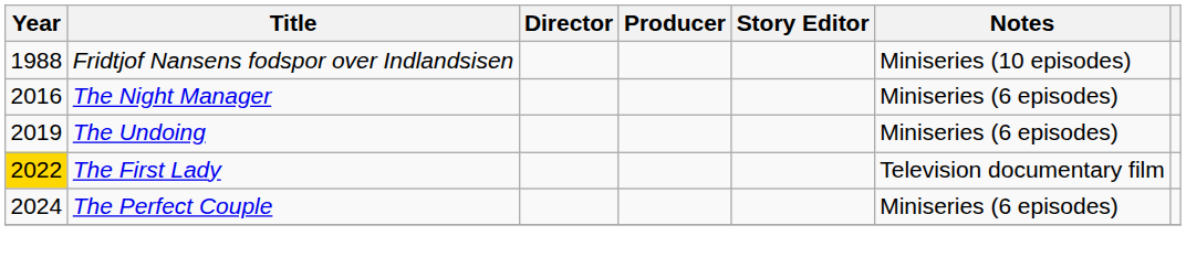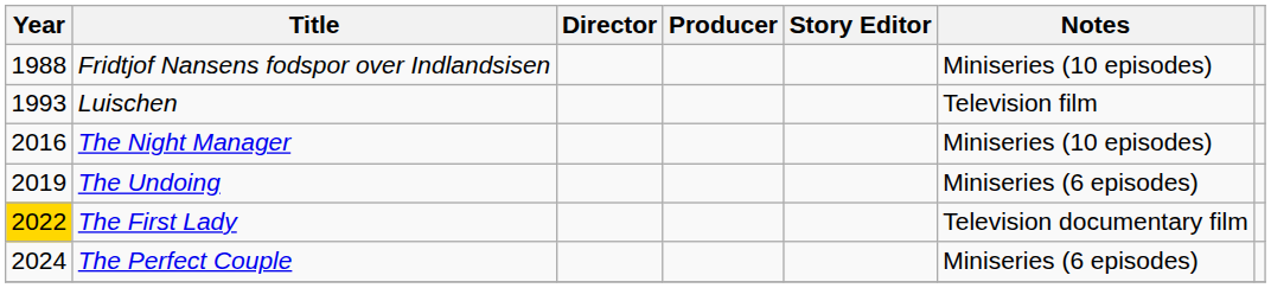 <table class="wikitable sortable plainrowheaders">
 <tr>
 <th scope="col">Year</th>
 <th scope="col">Title</th>
 <th scope="col">Director</th>
 <th scope="col">Producer</th>
 <th scope="col">Story Editor</th>
 <th scope="col" class="unsortable">Notes</th>
 <th scope="col" class="unsortable"></th>
 </tr>
 <tr>
 <td>1988</td>
 <td><em>Fridtjof Nansens fodspor over Indlandsisen</em></td>
 <td></td>
 <td></td>
 <td></td>
 <td>Miniseries (10 episodes)</td>
 <td></td>
 </tr>
 <tr>
+<td>1993</td>
+<td><em>Luischen</em></td>
+<td></td>
+<td></td>
+<td></td>
+<td>Television film</td>
+<td></td>
+</tr>
+<tr>
 <td>2016</td>
 <td><em><a href='#'>The Night Manager</a></em></td>
 <td></td>
 <td></td>
 <td></td>
-<td>Miniseries (6 episodes)</td>
+<td>Miniseries (10 episodes)</td>
 <td></td>
 </tr>
 <tr>
 <td>2019</td>
 <td><em><a href='#'>The Undoing</a></em></td>
 <td></td>
 <td></td>
 <td></td>
 <td>Miniseries (6 episodes)</td>
 <td></td>
 </tr>
 <tr>
 <td style="background: gold;">2022</td>
 <td><em><a href='#'>The First Lady</a></em></td>
 <td></td>
 <td></td>
 <td></td>
 <td>Television documentary film</td>
 <td></td>
 </tr>
 <tr>
 <td>2024</td>
 <td><em><a href='#'>The Perfect Couple</a></em></td>
 <td></td>
 <td></td>
 <td></td>
 <td>Miniseries (6 episodes)</td>
 <td></td>
 </tr>
 <tr>
 </tr>
 </table>
